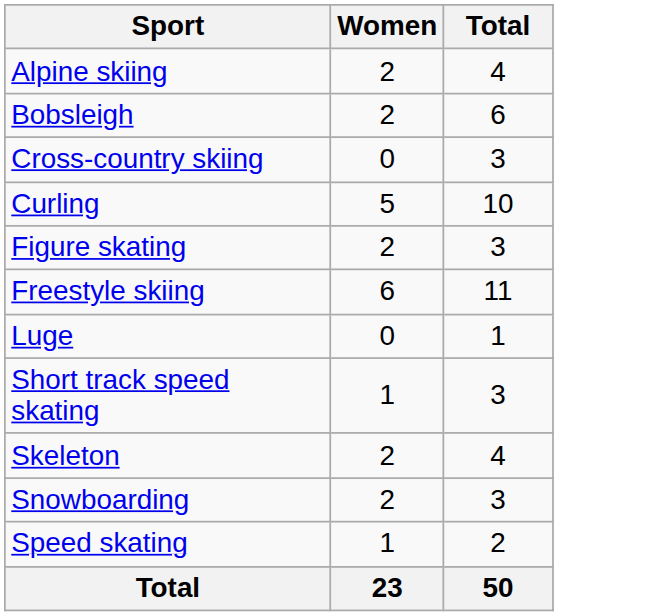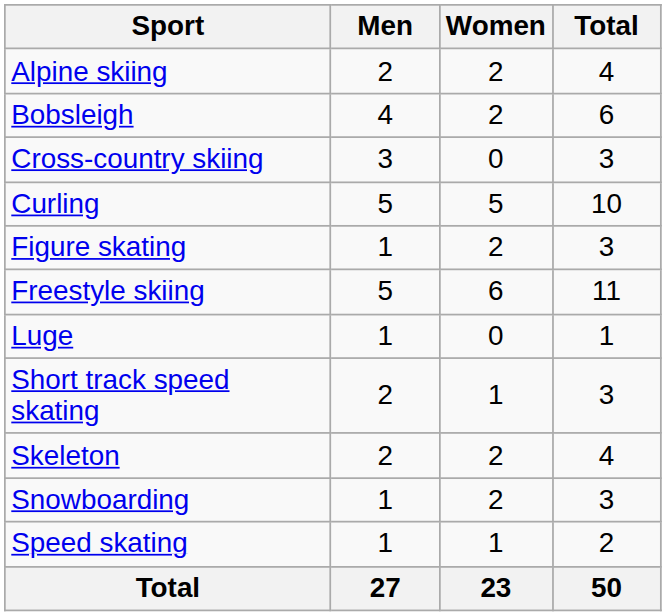 <table class="wikitable sortable" style="text-align:center;">
 <tr>
 <th width=180>Sport</th>
+<th width=55>Men</th>
 <th width=55>Women</th>
 <th width=55>Total</th>
 </tr>
 <tr>
 <td align=left><a href='#'>Alpine skiing</a></td>
 <td>2</td>
+<td>2</td>
 <td>4</td>
 </tr>
 <tr>
 <td align=left><a href='#'>Bobsleigh</a></td>
+<td>4</td>
 <td>2</td>
 <td>6</td>
 </tr>
 <tr>
 <td align=left><a href='#'>Cross-country skiing</a></td>
+<td>3</td>
 <td>0</td>
 <td>3</td>
 </tr>
 <tr>
 <td align=left><a href='#'>Curling</a></td>
 <td>5</td>
+<td>5</td>
 <td>10</td>
 </tr>
 <tr>
 <td align=left><a href='#'>Figure skating</a></td>
+<td>1</td>
 <td>2</td>
 <td>3</td>
 </tr>
 <tr>
 <td align=left><a href='#'>Freestyle skiing</a></td>
+<td>5</td>
 <td>6</td>
 <td>11</td>
 </tr>
 <tr>
 <td align=left><a href='#'>Luge</a></td>
+<td>1</td>
 <td>0</td>
 <td>1</td>
 </tr>
 <tr>
 <td align=left><a href='#'>Short track speed skating</a></td>
+<td>2</td>
 <td>1</td>
 <td>3</td>
 </tr>
 <tr>
 <td align=left><a href='#'>Skeleton</a></td>
 <td>2</td>
+<td>2</td>
 <td>4</td>
 </tr>
 <tr>
 <td align=left><a href='#'>Snowboarding</a></td>
+<td>1</td>
 <td>2</td>
 <td>3</td>
 </tr>
 <tr>
 <td align=left><a href='#'>Speed skating</a></td>
 <td>1</td>
+<td>1</td>
 <td>2</td>
 </tr>
 <tr>
 <th>Total</th>
+<th>27</th>
 <th>23</th>
 <th>50</th>
 </tr>
 </table>
